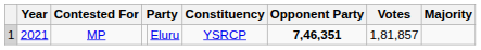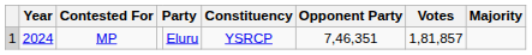 <table class="wikitable">
 <tr>
 <th></th>
 <th>Year</th>
 <th>Contested For</th>
 <th colspan="2">Party</th>
 <th>Constituency</th>
 <th>Opponent Party</th>
 <th>Votes</th>
 <th>Majority</th>
 </tr>
 <tr style="text-align: center;">
 <td style="background: lightgrey;">1</td>
-<td><a href='#'>2021</a></td>
+<td><a href='#'>2024</a></td>
 <td><a href='#'>MP</a></td>
 <td></td>
 <td><a href='#'>Eluru</a></td>
 <td><a href='#'>YSRCP</a></td>
-<td><strong>7,46,351</strong></td>
+<td>7,46,351</td>
 <td>1,81,857</td>
 <td></td>
 </tr>
 </table>
